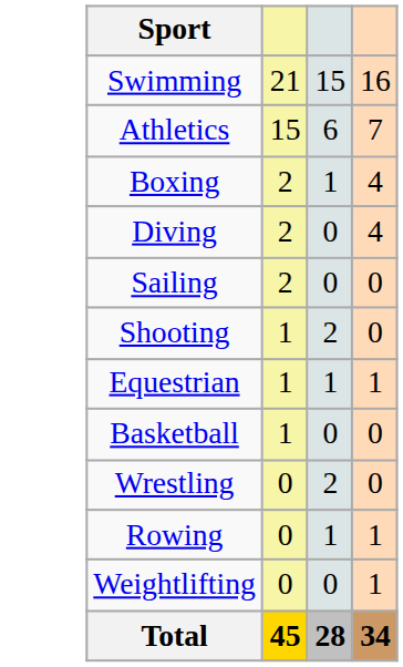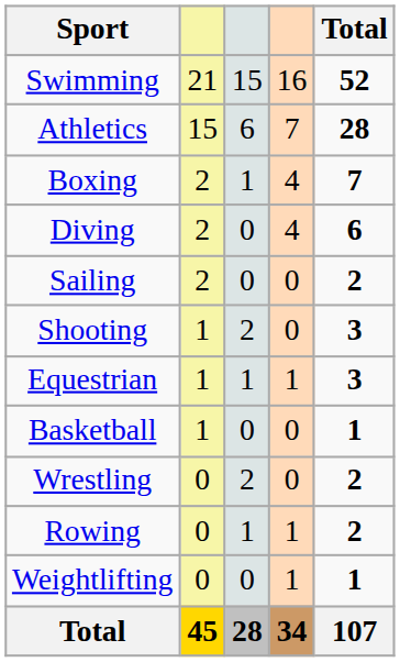 <table class="wikitable" style=font-size:85%;float:right;text-align:center>
 <tr>
 <th>Sport</th>
 <td bgcolor=F7F6A8></td>
 <td bgcolor=DCE5E5></td>
 <td bgcolor=FFDAB9></td>
+<th>Total</th>
 </tr>
 <tr>
 <td><a href='#'>Swimming</a></td>
 <td bgcolor=F7F6A8>21</td>
 <td bgcolor=DCE5E5>15</td>
 <td bgcolor=FFDAB9>16</td>
+<td><strong>52</strong></td>
 </tr>
 <tr>
 <td><a href='#'>Athletics</a></td>
 <td bgcolor=F7F6A8>15</td>
 <td bgcolor=DCE5E5>6</td>
 <td bgcolor=FFDAB9>7</td>
+<td><strong>28</strong></td>
 </tr>
 <tr>
 <td><a href='#'>Boxing</a></td>
 <td bgcolor=F7F6A8>2</td>
 <td bgcolor=DCE5E5>1</td>
 <td bgcolor=FFDAB9>4</td>
+<td><strong>7</strong></td>
 </tr>
 <tr>
 <td><a href='#'>Diving</a></td>
 <td bgcolor=F7F6A8>2</td>
 <td bgcolor=DCE5E5>0</td>
 <td bgcolor=FFDAB9>4</td>
+<td><strong>6</strong></td>
 </tr>
 <tr>
 <td><a href='#'>Sailing</a></td>
 <td bgcolor=F7F6A8>2</td>
 <td bgcolor=DCE5E5>0</td>
 <td bgcolor=FFDAB9>0</td>
+<td><strong>2</strong></td>
 </tr>
 <tr>
 <td><a href='#'>Shooting</a></td>
 <td bgcolor=F7F6A8>1</td>
 <td bgcolor=DCE5E5>2</td>
 <td bgcolor=FFDAB9>0</td>
+<td><strong>3</strong></td>
 </tr>
 <tr>
 <td><a href='#'>Equestrian</a></td>
 <td bgcolor=F7F6A8>1</td>
 <td bgcolor=DCE5E5>1</td>
 <td bgcolor=FFDAB9>1</td>
+<td><strong>3</strong></td>
 </tr>
 <tr>
 <td><a href='#'>Basketball</a></td>
 <td bgcolor=F7F6A8>1</td>
 <td bgcolor=DCE5E5>0</td>
 <td bgcolor=FFDAB9>0</td>
+<td><strong>1</strong></td>
 </tr>
 <tr>
 <td><a href='#'>Wrestling</a></td>
 <td bgcolor=F7F6A8>0</td>
 <td bgcolor=DCE5E5>2</td>
 <td bgcolor=FFDAB9>0</td>
+<td><strong>2</strong></td>
 </tr>
 <tr>
 <td><a href='#'>Rowing</a></td>
 <td bgcolor=F7F6A8>0</td>
 <td bgcolor=DCE5E5>1</td>
 <td bgcolor=FFDAB9>1</td>
+<td><strong>2</strong></td>
 </tr>
 <tr>
 <td><a href='#'>Weightlifting</a></td>
 <td bgcolor=F7F6A8>0</td>
 <td bgcolor=DCE5E5>0</td>
 <td bgcolor=FFDAB9>1</td>
+<td><strong>1</strong></td>
 </tr>
 <tr>
 <th>Total</th>
 <th style=background:gold>45</th>
 <th style=background:silver>28</th>
 <th style=background:#c96>34</th>
+<th>107</th>
 </tr>
 </table>
